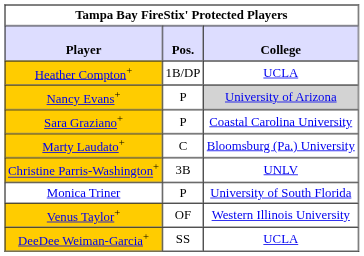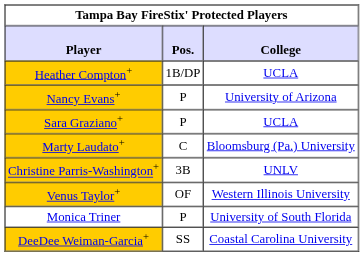 <table style="text-align: center" border="1" cellpadding="3" cellspacing="0">
 <tr>
 <th colspan=3>Tampa Bay FireStix' Protected Players</th>
 </tr>
 <tr>
 <th style="background:#ddf;"><br>Player</th>
 <th style="background:#ddf;"><br>Pos.</th>
 <th style="background:#ddf;"><br>College</th>
 </tr>
 <tr>
 <td style="background:#FFCC00;"><a href='#'>Heather Compton</a><sup>+</sup></td>
 <td>1B/DP</td>
 <td><a href='#'>UCLA</a></td>
 </tr>
 <tr>
 <td style="background:#FFCC00;"><a href='#'>Nancy Evans</a><sup>+</sup></td>
 <td>P</td>
-<td style="background: lightgrey;"><a href='#'>University of Arizona</a></td>
+<td><a href='#'>University of Arizona</a></td>
 </tr>
 <tr>
 <td style="background:#FFCC00;"><a href='#'>Sara Graziano</a><sup>+</sup></td>
 <td>P</td>
-<td><a href='#'>Coastal Carolina University</a></td>
+<td><a href='#'>UCLA</a></td>
 </tr>
 <tr>
 <td style="background:#FFCC00;"><a href='#'>Marty Laudato</a><sup>+</sup></td>
 <td>C</td>
 <td><a href='#'>Bloomsburg (Pa.) University</a></td>
 </tr>
 <tr>
 <td style="background:#FFCC00;"><a href='#'>Christine Parris-Washington</a><sup>+</sup></td>
 <td>3B</td>
 <td><a href='#'>UNLV</a></td>
 </tr>
 <tr>
+<td style="background:#FFCC00;"><a href='#'>Venus Taylor</a><sup>+</sup></td>
+<td>OF</td>
+<td><a href='#'>Western Illinois University</a></td>
+</tr>
+<tr>
 <td><a href='#'>Monica Triner</a></td>
 <td>P</td>
 <td><a href='#'>University of South Florida</a></td>
 </tr>
 <tr>
-<td style="background:#FFCC00;"><a href='#'>Venus Taylor</a><sup>+</sup></td>
-<td>OF</td>
-<td><a href='#'>Western Illinois University</a></td>
-</tr>
-<tr>
 <td style="background:#FFCC00;"><a href='#'>DeeDee Weiman-Garcia</a><sup>+</sup></td>
 <td>SS</td>
-<td><a href='#'>UCLA</a></td>
+<td><a href='#'>Coastal Carolina University</a></td>
 </tr>
 </table>
